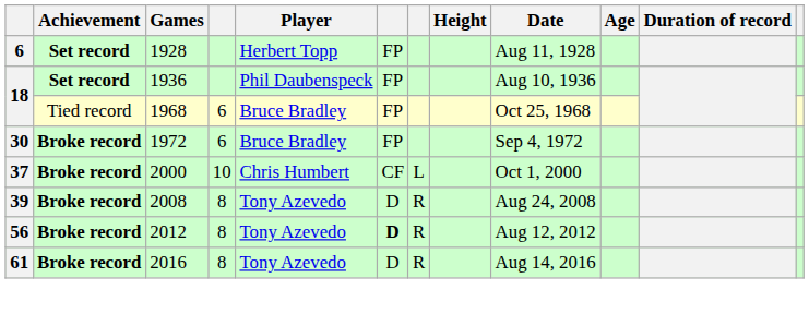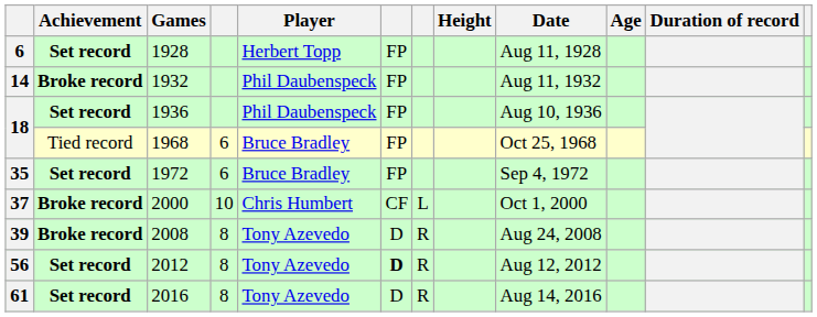 <table class="wikitable" style="text-align: left; font-size: 90%; margin-left: 1em;">
 <tr>
 <th></th>
 <th>Achievement</th>
 <th>Games</th>
 <th></th>
 <th>Player</th>
 <th></th>
 <th></th>
 <th>Height</th>
 <th>Date</th>
 <th>Age</th>
 <th>Duration of record</th>
 <th></th>
 </tr>
 <tr style="background: #cfc;">
 <td style="background: #f2f2f2; text-align: center;"><strong>6</strong></td>
 <td style="text-align: center;"><strong>Set record</strong></td>
 <td>1928</td>
 <td style="text-align: center;"></td>
 <td><a href='#'>Herbert Topp</a></td>
 <td style="text-align: center;">FP</td>
 <td style="text-align: center;"></td>
 <td></td>
 <td>Aug 11, 1928</td>
+<td style="text-align: center;"></td>
+<td style="background: #f2f2f2;"></td>
+<td></td>
+</tr>
+<tr style="background: #cfc;">
+<td style="background: #f2f2f2; text-align: center;"><strong>14</strong></td>
+<td style="text-align: center;"><strong>Broke record</strong></td>
+<td>1932 </td>
+<td style="text-align: center;"></td>
+<td><a href='#'>Phil Daubenspeck</a></td>
+<td style="text-align: center;">FP</td>
+<td style="text-align: center;"></td>
+<td></td>
+<td>Aug 11, 1932</td>
 <td style="text-align: center;"></td>
 <td style="background: #f2f2f2;"></td>
 <td></td>
 </tr>
 <tr style="background: #cfc;">
 <td rowspan="2" style="background: #f2f2f2; text-align: center;"><strong>18</strong></td>
 <td style="text-align: center;"><strong>Set record</strong></td>
 <td>1936</td>
 <td style="text-align: center;"></td>
 <td><a href='#'>Phil Daubenspeck</a></td>
 <td style="text-align: center;">FP</td>
 <td style="text-align: center;"></td>
 <td></td>
 <td>Aug 10, 1936</td>
 <td style="text-align: center;"></td>
 <td rowspan="2" style="background: #f2f2f2;"></td>
 <td></td>
 </tr>
 <tr style="background: #ffc;">
 <td style="text-align: center;">Tied record</td>
 <td>1968</td>
 <td style="text-align: center;">6</td>
 <td><a href='#'>Bruce Bradley</a></td>
 <td style="text-align: center;">FP</td>
 <td style="text-align: center;"></td>
 <td></td>
 <td>Oct 25, 1968</td>
 <td style="text-align: center;"></td>
 <td></td>
 </tr>
 <tr style="background: #cfc;">
-<td style="background: #f2f2f2; text-align: center;"><strong>30</strong></td>
-<td style="text-align: center;"><strong>Broke record</strong></td>
+<td style="background: #f2f2f2; text-align: center;"><strong>35</strong></td>
+<td style="text-align: center;"><strong>Set record</strong></td>
 <td>1972 </td>
 <td style="text-align: center;">6</td>
 <td><a href='#'>Bruce Bradley</a></td>
 <td style="text-align: center;">FP</td>
 <td style="text-align: center;"></td>
 <td></td>
 <td>Sep 4, 1972</td>
 <td style="text-align: center;"></td>
 <td style="background: #f2f2f2;"></td>
 <td></td>
 </tr>
 <tr style="background: #cfc;">
 <td style="background: #f2f2f2; text-align: center;"><strong>37</strong></td>
 <td style="text-align: center;"><strong>Broke record</strong></td>
 <td>2000</td>
 <td style="text-align: center;">10</td>
 <td><a href='#'>Chris Humbert</a></td>
 <td style="text-align: center;">CF</td>
 <td style="text-align: center;">L</td>
 <td></td>
 <td>Oct 1, 2000</td>
 <td style="text-align: center;"></td>
 <td style="background: #f2f2f2;"></td>
 <td></td>
 </tr>
 <tr style="background: #cfc;">
 <td style="background: #f2f2f2; text-align: center;"><strong>39</strong></td>
 <td style="text-align: center;"><strong>Broke record</strong></td>
 <td>2008 </td>
 <td style="text-align: center;">8</td>
 <td><a href='#'>Tony Azevedo</a></td>
 <td style="text-align: center;">D</td>
 <td style="text-align: center;">R</td>
 <td></td>
 <td>Aug 24, 2008</td>
 <td style="text-align: center;"></td>
 <td style="background: #f2f2f2;"></td>
 <td></td>
 </tr>
 <tr style="background: #cfc;">
 <td style="background: #f2f2f2; text-align: center;"><strong>56</strong></td>
-<td style="text-align: center;"><strong>Broke record</strong></td>
+<td style="text-align: center;"><strong>Set record</strong></td>
 <td>2012</td>
 <td style="text-align: center;">8</td>
 <td><a href='#'>Tony Azevedo</a></td>
 <td style="text-align: center;"><strong>D</strong></td>
 <td style="text-align: center;">R</td>
 <td></td>
 <td>Aug 12, 2012</td>
 <td style="text-align: center;"></td>
 <td style="background: #f2f2f2;"></td>
 <td></td>
 </tr>
 <tr style="background: #cfc;">
 <td style="background: #f2f2f2; text-align: center;"><strong>61</strong></td>
-<td style="text-align: center;"><strong>Broke record</strong></td>
+<td style="text-align: center;"><strong>Set record</strong></td>
 <td>2016</td>
 <td style="text-align: center;">8</td>
 <td><a href='#'>Tony Azevedo</a></td>
 <td style="text-align: center;">D</td>
 <td style="text-align: center;">R</td>
 <td></td>
 <td>Aug 14, 2016</td>
 <td style="text-align: center;"></td>
 <td style="background: #f2f2f2;"></td>
 <td></td>
 </tr>
 </table>
